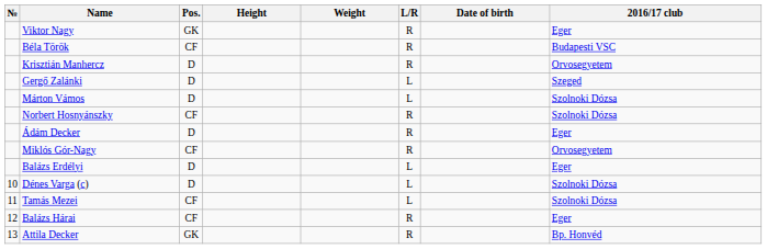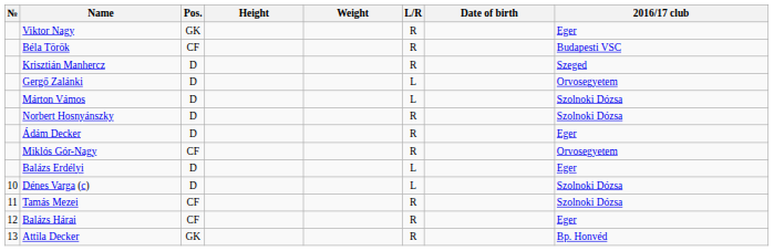 <table class="wikitable sortable" style="font-size:95%; text-align:center;">
 <tr>
 <th>№</th>
 <th style="width:15em">Name</th>
 <th>Pos.</th>
 <th style="width:9em">Height</th>
 <th style="width:9em">Weight</th>
 <th>L/R</th>
 <th style="width:12em">Date of birth</th>
 <th style="width:20em">2016/17 club</th>
 </tr>
 <tr>
 <td></td>
 <td style="text-align:left;"><a href='#'>Viktor Nagy</a></td>
 <td>GK</td>
 <td></td>
 <td></td>
 <td>R</td>
 <td style="text-align:right;"></td>
 <td style="text-align:left;"> <a href='#'>Eger</a></td>
 </tr>
 <tr>
 <td></td>
 <td style="text-align:left;"><a href='#'>Béla Török</a></td>
 <td>CF</td>
 <td></td>
 <td></td>
 <td>R</td>
 <td style="text-align:right;"></td>
 <td style="text-align:left;"> <a href='#'>Budapesti VSC</a></td>
 </tr>
 <tr>
 <td></td>
 <td style="text-align:left;"><a href='#'>Krisztián Manhercz</a></td>
 <td>D</td>
 <td></td>
 <td></td>
 <td>R</td>
 <td style="text-align:right;"></td>
-<td style="text-align:left;"> <a href='#'>Orvosegyetem</a></td>
+<td style="text-align:left;"> <a href='#'>Szeged</a></td>
 </tr>
 <tr>
 <td></td>
 <td style="text-align:left;"><a href='#'>Gergő Zalánki</a></td>
 <td>D</td>
 <td></td>
 <td></td>
 <td>L</td>
 <td style="text-align:right;"></td>
-<td style="text-align:left;"> <a href='#'>Szeged</a></td>
+<td style="text-align:left;"> <a href='#'>Orvosegyetem</a></td>
 </tr>
 <tr>
 <td></td>
 <td style="text-align:left;"><a href='#'>Márton Vámos</a></td>
 <td>D</td>
 <td></td>
 <td></td>
 <td>L</td>
 <td style="text-align:right;"></td>
 <td style="text-align:left;"> <a href='#'>Szolnoki Dózsa</a></td>
 </tr>
 <tr>
 <td></td>
 <td style="text-align:left;"><a href='#'>Norbert Hosnyánszky</a></td>
-<td>CF</td>
+<td>D</td>
 <td></td>
 <td></td>
 <td>R</td>
 <td style="text-align:right;"></td>
 <td style="text-align:left;"> <a href='#'>Szolnoki Dózsa</a></td>
 </tr>
 <tr>
 <td></td>
 <td style="text-align:left;"><a href='#'>Ádám Decker</a></td>
 <td>D</td>
 <td></td>
 <td></td>
 <td>R</td>
 <td style="text-align:right;"></td>
 <td style="text-align:left;"> <a href='#'>Eger</a></td>
 </tr>
 <tr>
 <td></td>
 <td style="text-align:left;"><a href='#'>Miklós Gór-Nagy</a></td>
 <td>CF</td>
 <td></td>
 <td></td>
 <td>R</td>
 <td style="text-align:right;"></td>
 <td style="text-align:left;"> <a href='#'>Orvosegyetem</a></td>
 </tr>
 <tr>
 <td></td>
 <td style="text-align:left;"><a href='#'>Balázs Erdélyi</a></td>
 <td>D</td>
 <td></td>
 <td></td>
 <td>L</td>
 <td style="text-align:right;"></td>
 <td style="text-align:left;"> <a href='#'>Eger</a></td>
 </tr>
 <tr>
 <td>10</td>
 <td style="text-align:left;"><a href='#'>Dénes Varga</a> (<a href='#'>c</a>)</td>
 <td>D</td>
 <td></td>
 <td></td>
 <td>L</td>
 <td style="text-align:right;"></td>
 <td style="text-align:left;"> <a href='#'>Szolnoki Dózsa</a></td>
 </tr>
 <tr>
 <td>11</td>
 <td style="text-align:left;"><a href='#'>Tamás Mezei</a></td>
 <td>CF</td>
 <td></td>
 <td></td>
-<td>L</td>
+<td>R</td>
 <td style="text-align:right;"></td>
 <td style="text-align:left;"> <a href='#'>Szolnoki Dózsa</a></td>
 </tr>
 <tr>
 <td>12</td>
 <td style="text-align:left;"><a href='#'>Balázs Hárai</a></td>
 <td>CF</td>
 <td></td>
 <td></td>
 <td>R</td>
 <td style="text-align:right;"></td>
 <td style="text-align:left;"> <a href='#'>Eger</a></td>
 </tr>
 <tr>
 <td>13</td>
 <td style="text-align:left;"><a href='#'>Attila Decker</a></td>
 <td>GK</td>
 <td></td>
 <td></td>
 <td>R</td>
 <td style="text-align:right;"></td>
 <td style="text-align:left;"> <a href='#'>Bp. Honvéd</a></td>
 </tr>
 </table>
